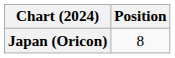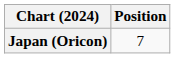 <table class="wikitable plainrowheaders" style="text-align:center">
 <tr>
 <th scope="col">Chart (2024)</th>
 <th scope="col">Position</th>
 </tr>
 <tr>
 <th scope="row">Japan (Oricon)</th>
-<td>8</td>
+<td>7</td>
 </tr>
 </table>
